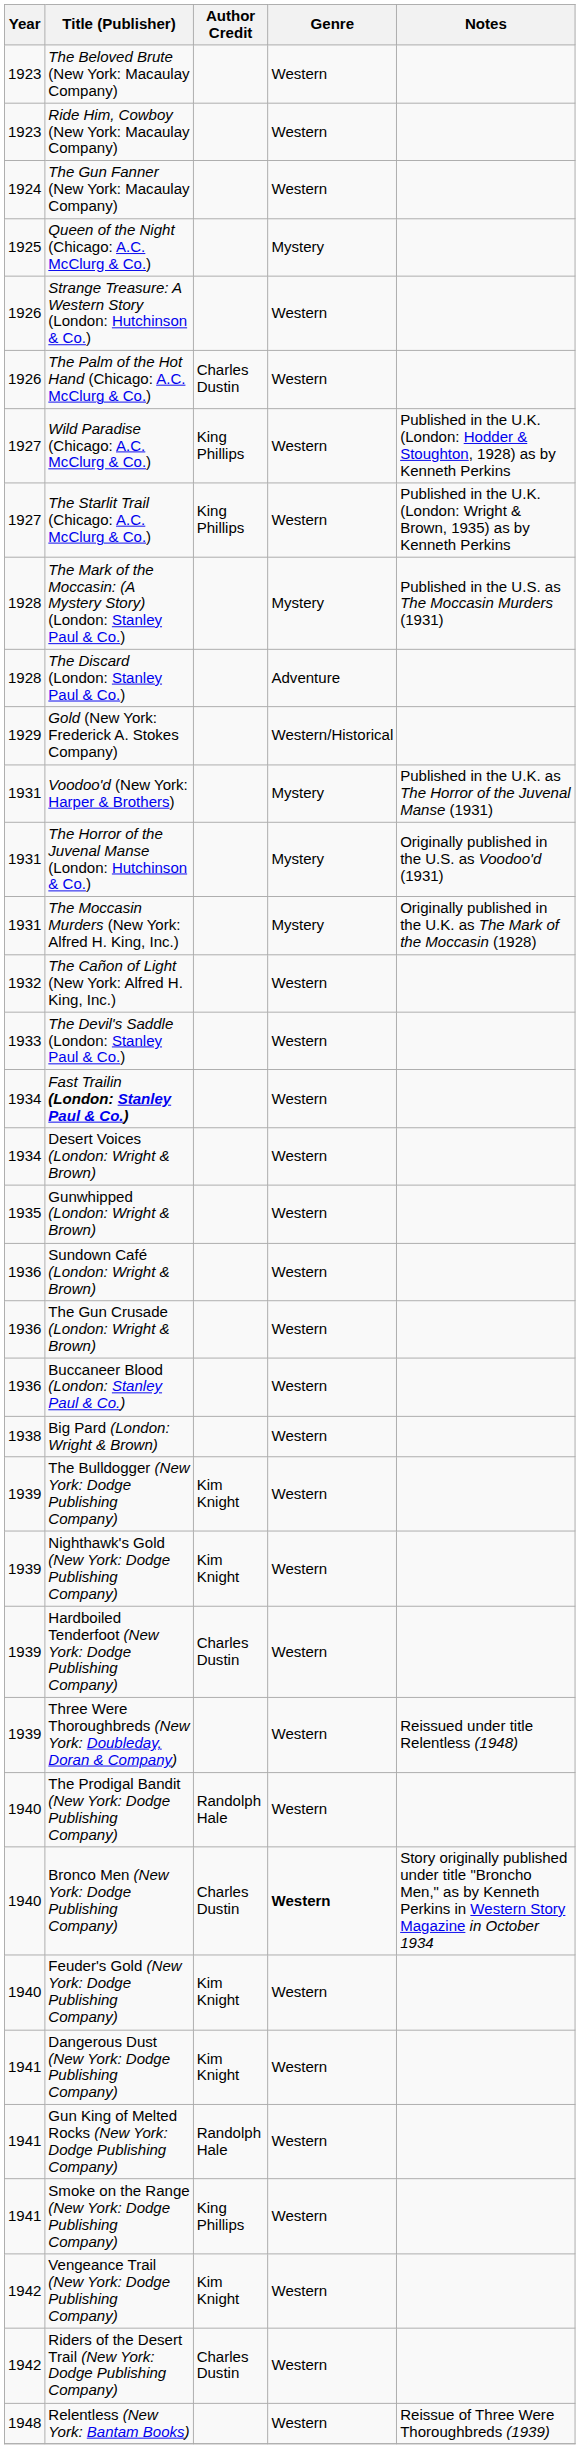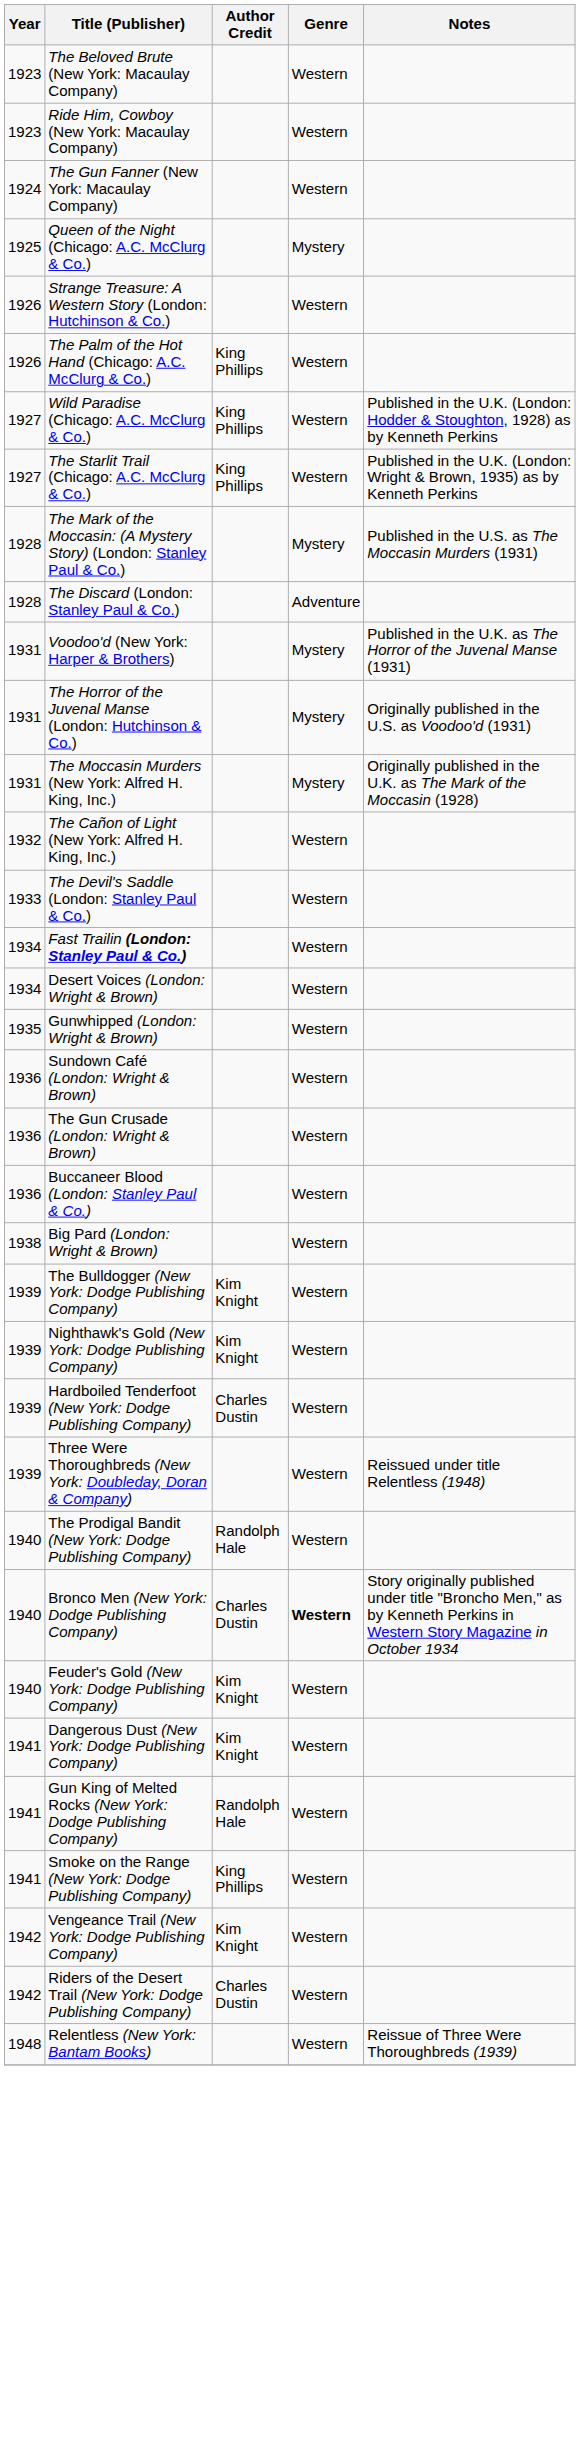 <table class="wikitable sortable">
 <tr>
 <th>Year</th>
 <th>Title (Publisher)</th>
 <th>Author Credit</th>
 <th>Genre</th>
 <th>Notes</th>
 </tr>
 <tr>
 <td>1923</td>
 <td><em>The Beloved Brute</em> (New York: Macaulay Company)</td>
 <td></td>
 <td>Western</td>
 <td></td>
 </tr>
 <tr>
 <td>1923</td>
 <td><em>Ride Him, Cowboy</em> (New York: Macaulay Company)</td>
 <td></td>
 <td>Western</td>
 <td></td>
 </tr>
 <tr>
 <td>1924</td>
 <td><em>The Gun Fanner</em> (New York: Macaulay Company)</td>
 <td></td>
 <td>Western</td>
 <td></td>
 </tr>
 <tr>
 <td>1925</td>
 <td><em>Queen of the Night</em> (Chicago: <a href='#'>A.C. McClurg & Co.</a>)</td>
 <td></td>
 <td>Mystery</td>
 <td></td>
 </tr>
 <tr>
 <td>1926</td>
 <td><em>Strange Treasure: A Western Story</em> (London: <a href='#'>Hutchinson & Co.</a>)</td>
 <td></td>
 <td>Western</td>
 <td></td>
 </tr>
 <tr>
 <td>1926</td>
 <td><em>The Palm of the Hot Hand</em> (Chicago: <a href='#'>A.C. McClurg & Co.</a>)</td>
-<td>Charles Dustin</td>
+<td>King Phillips</td>
 <td>Western</td>
 <td></td>
 </tr>
 <tr>
 <td>1927</td>
 <td><em>Wild Paradise</em> (Chicago: <a href='#'>A.C. McClurg & Co.</a>)</td>
 <td>King Phillips</td>
 <td>Western</td>
 <td>Published in the U.K. (London: <a href='#'>Hodder & Stoughton</a>, 1928) as by Kenneth Perkins</td>
 </tr>
 <tr>
 <td>1927</td>
 <td><em>The Starlit Trail</em> (Chicago: <a href='#'>A.C. McClurg & Co.</a>)</td>
 <td>King Phillips</td>
 <td>Western</td>
 <td>Published in the U.K. (London: Wright & Brown, 1935) as by Kenneth Perkins</td>
 </tr>
 <tr>
 <td>1928</td>
 <td><em>The Mark of the Moccasin: (A Mystery Story)</em> (London: <a href='#'>Stanley Paul & Co.</a>)</td>
 <td></td>
 <td>Mystery</td>
 <td>Published in the U.S. as <em>The Moccasin Murders</em> (1931)</td>
 </tr>
 <tr>
 <td>1928</td>
 <td><em>The Discard</em> (London: <a href='#'>Stanley Paul & Co.</a>)</td>
 <td></td>
 <td>Adventure</td>
-<td></td>
-</tr>
-<tr>
-<td>1929</td>
-<td><em>Gold</em> (New York: Frederick A. Stokes Company)</td>
-<td></td>
-<td>Western/Historical</td>
 <td></td>
 </tr>
 <tr>
 <td>1931</td>
 <td><em>Voodoo'd</em> (New York: <a href='#'>Harper & Brothers</a>)</td>
 <td></td>
 <td>Mystery</td>
 <td>Published in the U.K. as <em>The Horror of the Juvenal Manse</em> (1931)</td>
 </tr>
 <tr>
 <td>1931</td>
 <td><em>The Horror of the Juvenal Manse</em> (London: <a href='#'>Hutchinson & Co.</a>)</td>
 <td></td>
 <td>Mystery</td>
 <td>Originally published in the U.S. as <em>Voodoo'd</em> (1931)</td>
 </tr>
 <tr>
 <td>1931</td>
 <td><em>The Moccasin Murders</em> (New York: Alfred H. King, Inc.)</td>
 <td></td>
 <td>Mystery</td>
 <td>Originally published in the U.K. as <em>The Mark of the Moccasin</em> (1928)</td>
 </tr>
 <tr>
 <td>1932</td>
 <td><em>The Cañon of Light</em> (New York: Alfred H. King, Inc.)</td>
 <td></td>
 <td>Western</td>
 <td></td>
 </tr>
 <tr>
 <td>1933</td>
 <td><em>The Devil's Saddle</em> (London: <a href='#'>Stanley Paul & Co.</a>)</td>
 <td></td>
 <td>Western</td>
 <td></td>
 </tr>
 <tr>
 <td>1934</td>
 <td><em>Fast Trailin<strong> (London: <a href='#'>Stanley Paul & Co.</a>)</td>
 <td></td>
 <td>Western</td>
 <td></td>
 </tr>
 <tr>
 <td>1934</td>
 <td></em>Desert Voices<em> (London: Wright & Brown)</td>
 <td></td>
 <td>Western</td>
 <td></td>
 </tr>
 <tr>
 <td>1935</td>
 <td></em>Gunwhipped<em> (London: Wright & Brown)</td>
 <td></td>
 <td>Western</td>
 <td></td>
 </tr>
 <tr>
 <td>1936</td>
 <td></em>Sundown Café<em> (London: Wright & Brown)</td>
 <td></td>
 <td>Western</td>
 <td></td>
 </tr>
 <tr>
 <td>1936</td>
 <td></em>The Gun Crusade<em> (London: Wright & Brown)</td>
 <td></td>
 <td>Western</td>
 <td></td>
 </tr>
 <tr>
 <td>1936</td>
 <td></em>Buccaneer Blood<em> (London: <a href='#'>Stanley Paul & Co.</a>)</td>
 <td></td>
 <td>Western</td>
 <td></td>
 </tr>
 <tr>
 <td>1938</td>
 <td></em>Big Pard<em> (London: Wright & Brown)</td>
 <td></td>
 <td>Western</td>
 <td></td>
 </tr>
 <tr>
 <td>1939</td>
 <td></em>The Bulldogger<em> (New York: Dodge Publishing Company)</td>
 <td>Kim Knight</td>
 <td>Western</td>
 <td></td>
 </tr>
 <tr>
 <td>1939</td>
 <td></em>Nighthawk's Gold<em> (New York: Dodge Publishing Company)</td>
 <td>Kim Knight</td>
 <td>Western</td>
 <td></td>
 </tr>
 <tr>
 <td>1939</td>
 <td></em>Hardboiled Tenderfoot<em> (New York: Dodge Publishing Company)</td>
 <td>Charles Dustin</td>
 <td>Western</td>
 <td></td>
 </tr>
 <tr>
 <td>1939</td>
 <td></em>Three Were Thoroughbreds<em> (New York: <a href='#'>Doubleday, Doran & Company</a>)</td>
 <td></td>
 <td>Western</td>
 <td>Reissued under title </em>Relentless<em> (1948)</td>
 </tr>
 <tr>
 <td>1940</td>
 <td></em>The Prodigal Bandit<em> (New York: Dodge Publishing Company)</td>
 <td>Randolph Hale</td>
 <td>Western</td>
 <td></td>
 </tr>
 <tr>
 <td>1940</td>
 <td></em>Bronco Men<em> (New York: Dodge Publishing Company)</td>
 <td>Charles Dustin</td>
 <td><strong>Western</strong></td>
 <td>Story originally published under title "Broncho Men," as by Kenneth Perkins in </em><a href='#'>Western Story Magazine</a><em> in October 1934</td>
 </tr>
 <tr>
 <td>1940</td>
 <td></em>Feuder's Gold<em> (New York: Dodge Publishing Company)</td>
 <td>Kim Knight</td>
 <td>Western</td>
 <td></td>
 </tr>
 <tr>
 <td>1941</td>
 <td></em>Dangerous Dust<em> (New York: Dodge Publishing Company)</td>
 <td>Kim Knight</td>
 <td>Western</td>
 <td></td>
 </tr>
 <tr>
 <td>1941</td>
 <td></em>Gun King of Melted Rocks<em> (New York: Dodge Publishing Company)</td>
 <td>Randolph Hale</td>
 <td>Western</td>
 <td></td>
 </tr>
 <tr>
 <td>1941</td>
 <td></em>Smoke on the Range<em> (New York: Dodge Publishing Company)</td>
 <td>King Phillips</td>
 <td>Western</td>
 <td></td>
 </tr>
 <tr>
 <td>1942</td>
 <td></em>Vengeance Trail<em> (New York: Dodge Publishing Company)</td>
 <td>Kim Knight</td>
 <td>Western</td>
 <td></td>
 </tr>
 <tr>
 <td>1942</td>
 <td></em>Riders of the Desert Trail<em> (New York: Dodge Publishing Company)</td>
 <td>Charles Dustin</td>
 <td>Western</td>
 <td></td>
 </tr>
 <tr>
 <td>1948</td>
 <td></em>Relentless<em> (New York: <a href='#'>Bantam Books</a>)</td>
 <td></td>
 <td>Western</td>
 <td>Reissue of </em>Three Were Thoroughbreds<em> (1939)</td>
 </tr>
 <tr>
 </tr>
 </table>
